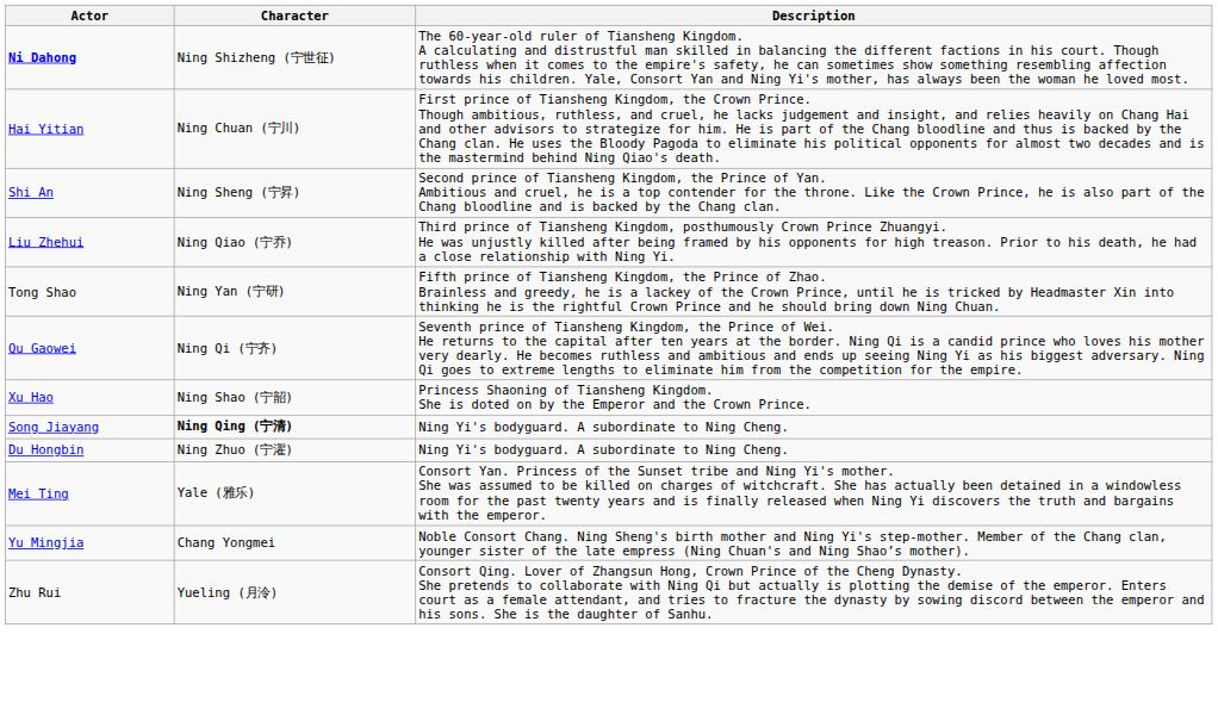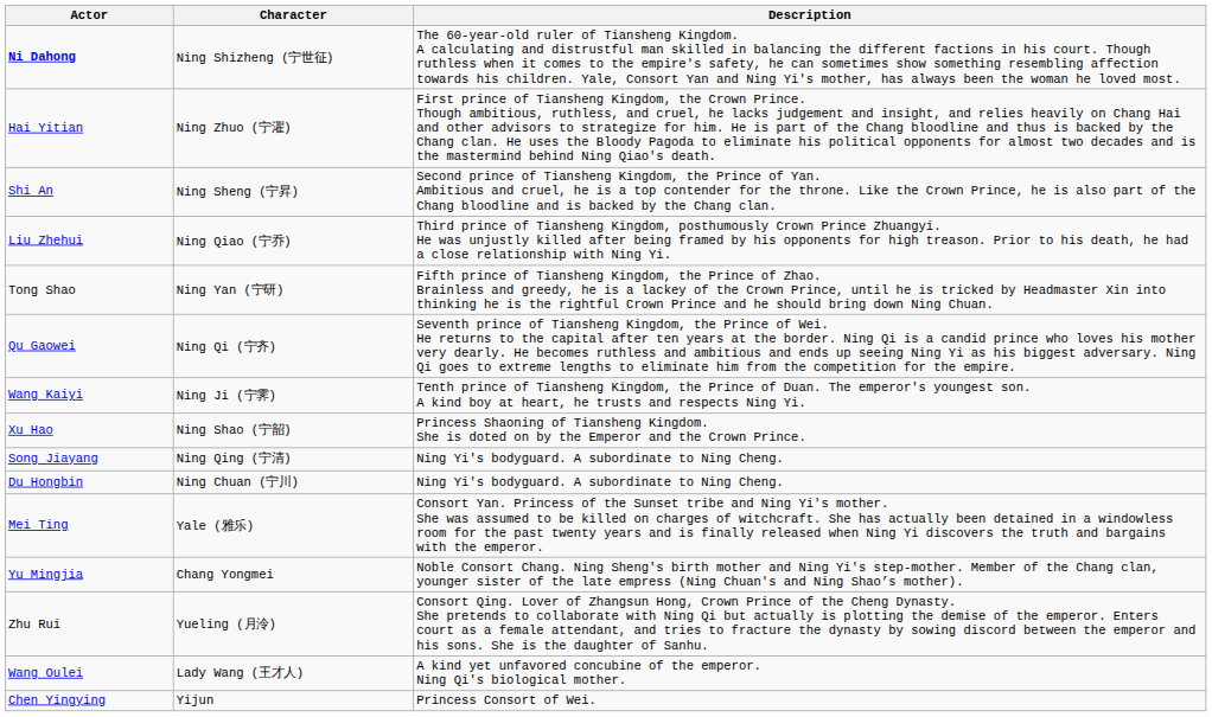 <table class="wikitable">
 <tr>
 <th style="width:14%">Actor</th>
 <th style="width:20%">Character</th>
 <th>Description</th>
 </tr>
 <tr>
 <td><strong><a href='#'>Ni Dahong</a></strong></td>
 <td>Ning Shizheng (宁世征)</td>
 <td>The 60-year-old ruler of Tiansheng Kingdom.<br> A calculating and distrustful man skilled in balancing the different factions in his court. Though ruthless when it comes to the empire's safety, he can sometimes show something resembling affection towards his children. Yale, Consort Yan and Ning Yi's mother, has always been the woman he loved most.</td>
 </tr>
 <tr>
 <td><a href='#'>Hai Yitian</a></td>
-<td>Ning Chuan (宁川)</td>
+<td>Ning Zhuo (宁濯)</td>
 <td>First prince of Tiansheng Kingdom, the Crown Prince.<br> Though ambitious, ruthless, and cruel, he lacks judgement and insight, and relies heavily on Chang Hai and other advisors to strategize for him. He is part of the Chang bloodline and thus is backed by the Chang clan. He uses the Bloody Pagoda to eliminate his political opponents for almost two decades and is the mastermind behind Ning Qiao's death.</td>
 </tr>
 <tr>
 <td><a href='#'>Shi An</a></td>
 <td>Ning Sheng (宁昇)</td>
 <td>Second prince of Tiansheng Kingdom, the Prince of Yan.<br> Ambitious and cruel, he is a top contender for the throne. Like the Crown Prince, he is also part of the Chang bloodline and is backed by the Chang clan.</td>
 </tr>
 <tr>
 <td><a href='#'>Liu Zhehui</a></td>
 <td>Ning Qiao (宁乔)</td>
 <td>Third prince of Tiansheng Kingdom, posthumously Crown Prince Zhuangyi.<br> He was unjustly killed after being framed by his opponents for high treason. Prior to his death, he had a close relationship with Ning Yi.</td>
 </tr>
 <tr>
 <td>Tong Shao</td>
 <td>Ning Yan (宁研)</td>
 <td>Fifth prince of Tiansheng Kingdom, the Prince of Zhao.<br> Brainless and greedy, he is a lackey of the Crown Prince, until he is tricked by Headmaster Xin into thinking he is the rightful Crown Prince and he should bring down Ning Chuan.</td>
 </tr>
 <tr>
 <td><a href='#'>Qu Gaowei</a></td>
 <td>Ning Qi (宁齐)</td>
 <td>Seventh prince of Tiansheng Kingdom, the Prince of Wei.<br> He returns to the capital after ten years at the border. Ning Qi is a candid prince who loves his mother very dearly. He becomes ruthless and ambitious and ends up seeing Ning Yi as his biggest adversary. Ning Qi goes to extreme lengths to eliminate him from the competition for the empire.</td>
 </tr>
 <tr>
+<td><a href='#'>Wang Kaiyi</a></td>
+<td>Ning Ji (宁霁)</td>
+<td>Tenth prince of Tiansheng Kingdom, the Prince of Duan. The emperor's youngest son. <br> A kind boy at heart, he trusts and respects Ning Yi.</td>
+</tr>
+<tr>
 <td><a href='#'>Xu Hao</a></td>
 <td>Ning Shao (宁韶)</td>
 <td>Princess Shaoning of Tiansheng Kingdom.<br> She is doted on by the Emperor and the Crown Prince.</td>
 </tr>
 <tr>
 <td><a href='#'>Song Jiayang</a></td>
-<td><strong>Ning Qing (宁清)</strong></td>
+<td>Ning Qing (宁清)</td>
 <td>Ning Yi's bodyguard. A subordinate to Ning Cheng.</td>
 </tr>
 <tr>
 <td><a href='#'>Du Hongbin</a></td>
-<td>Ning Zhuo (宁濯)</td>
+<td>Ning Chuan (宁川)</td>
 <td>Ning Yi's bodyguard. A subordinate to Ning Cheng.</td>
 </tr>
 <tr>
 <td><a href='#'>Mei Ting</a></td>
 <td>Yale (雅乐)</td>
 <td>Consort Yan. Princess of the Sunset tribe and Ning Yi's mother.<br> She was assumed to be killed on charges of witchcraft. She has actually been detained in a windowless room for the past twenty years and is finally released when Ning Yi discovers the truth and bargains with the emperor.</td>
 </tr>
 <tr>
 <td><a href='#'>Yu Mingjia</a></td>
 <td>Chang Yongmei</td>
 <td>Noble Consort Chang. Ning Sheng's birth mother and Ning Yi's step-mother. Member of the Chang clan, younger sister of the late empress (Ning Chuan's and Ning Shao’s mother).</td>
 </tr>
 <tr>
 <td>Zhu Rui</td>
 <td>Yueling (月泠)</td>
 <td>Consort Qing. Lover of Zhangsun Hong, Crown Prince of the Cheng Dynasty.<br> She pretends to collaborate with Ning Qi but actually is plotting the demise of the emperor. Enters court as a female attendant, and tries to fracture the dynasty by sowing discord between the emperor and his sons. She is the daughter of Sanhu.</td>
 </tr>
+<tr>
+<td><a href='#'>Wang Oulei</a></td>
+<td>Lady Wang (王才人)</td>
+<td>A kind yet unfavored concubine of the emperor. <br> Ning Qi's biological mother.</td>
+</tr>
+<tr>
+<td><a href='#'>Chen Yingying</a></td>
+<td>Yijun</td>
+<td>Princess Consort of Wei.</td>
+</tr>
 </table>
